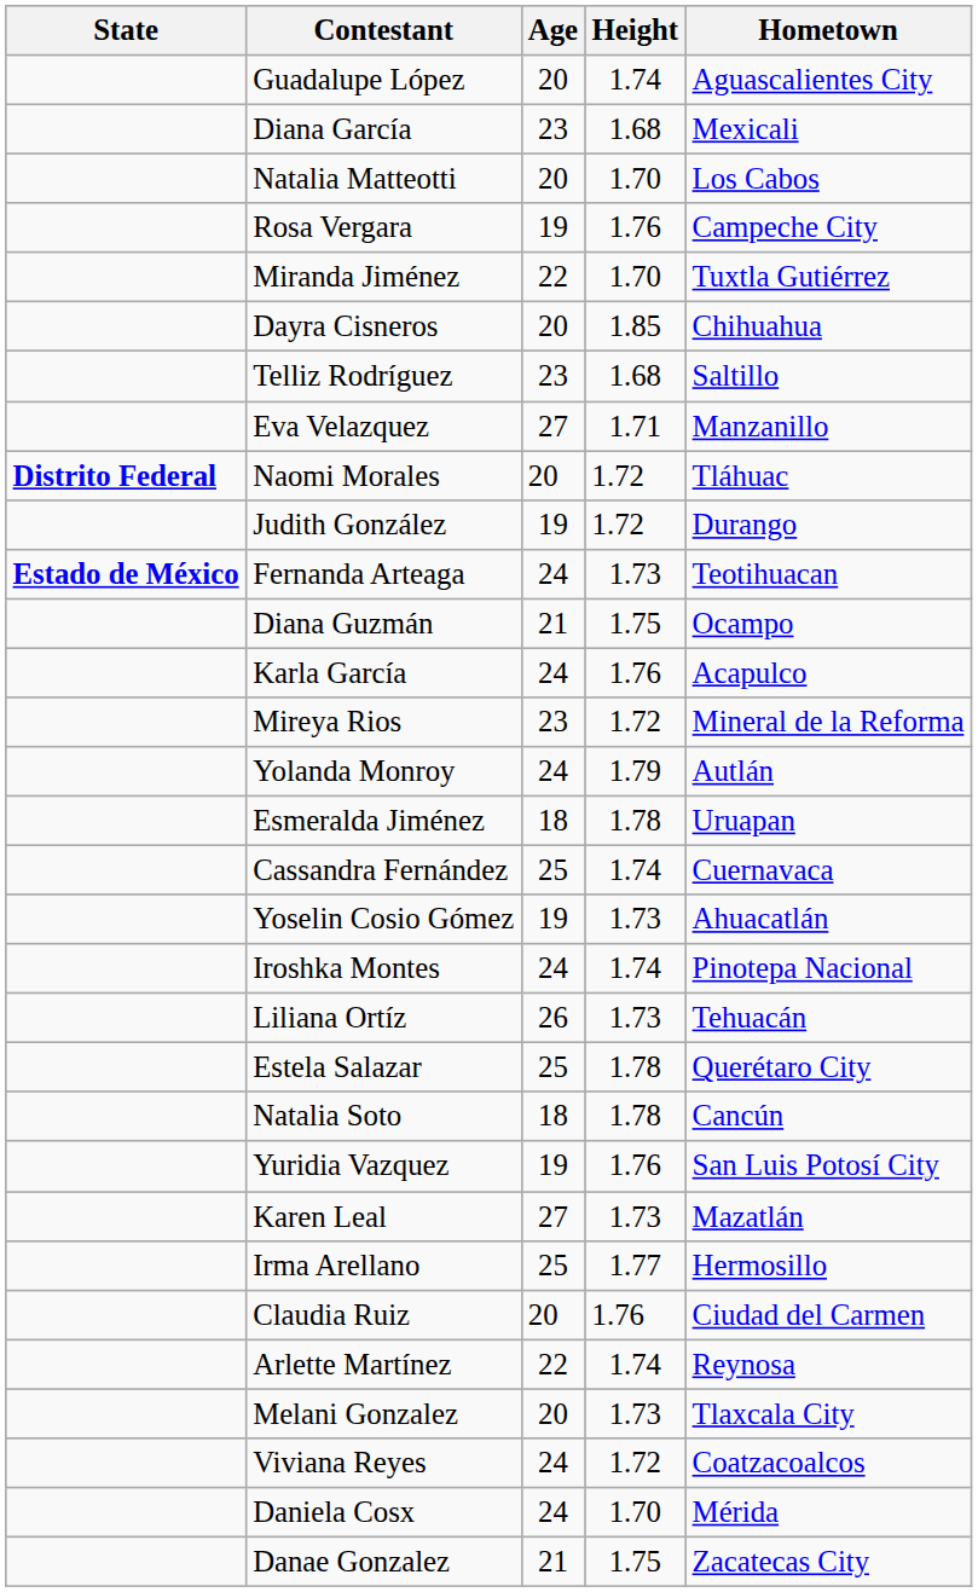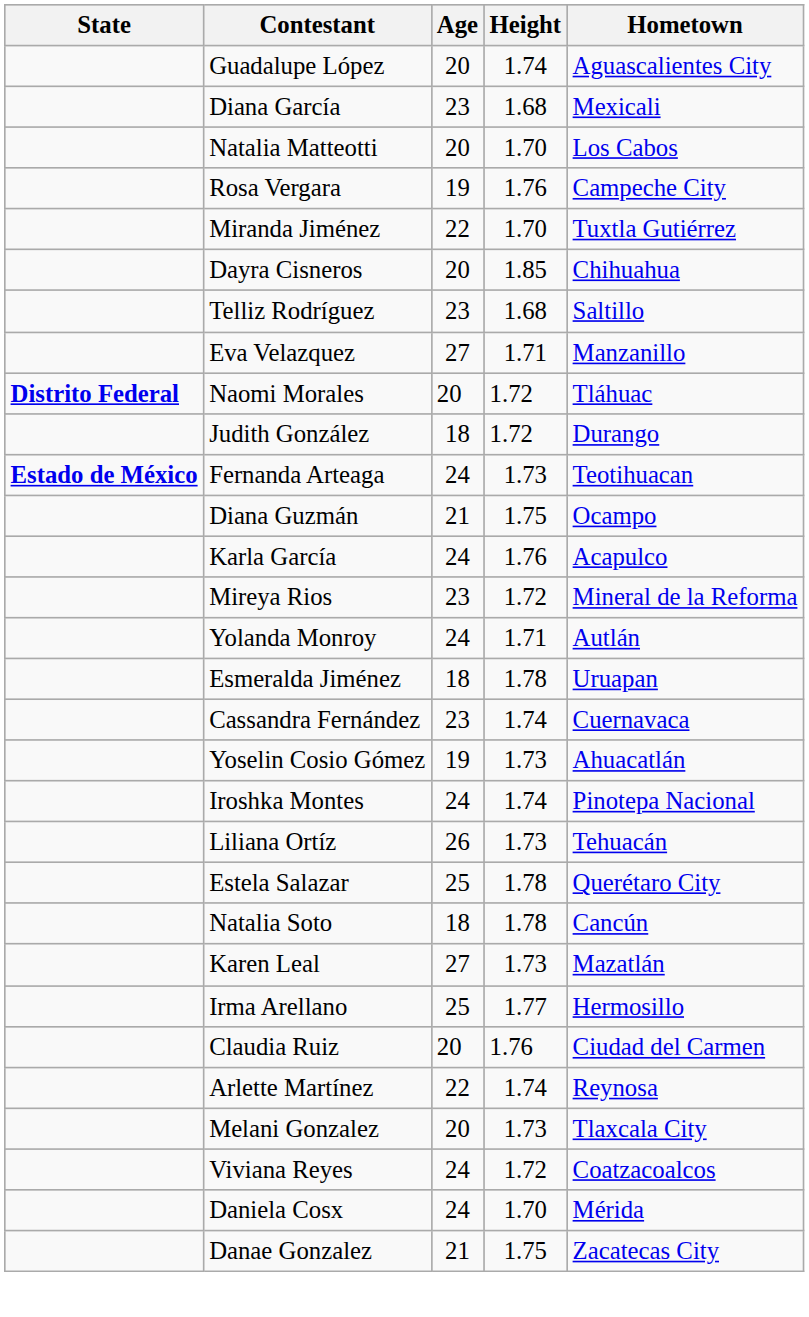 <table class="wikitable sortable" style="font-size: 95%;">
 <tr>
 <th>State</th>
 <th>Contestant</th>
 <th>Age</th>
 <th>Height</th>
 <th>Hometown</th>
 </tr>
 <tr>
 <td><strong></strong></td>
 <td>Guadalupe López</td>
 <td align="center">20</td>
 <td align="center">1.74</td>
 <td><a href='#'>Aguascalientes City</a></td>
 </tr>
 <tr>
 <td><strong></strong></td>
 <td>Diana García</td>
 <td align="center">23</td>
 <td align="center">1.68</td>
 <td><a href='#'>Mexicali</a></td>
 </tr>
 <tr>
 <td><strong></strong></td>
 <td>Natalia Matteotti</td>
 <td align="center">20</td>
 <td align="center">1.70</td>
 <td><a href='#'>Los Cabos</a></td>
 </tr>
 <tr>
 <td><strong></strong></td>
 <td>Rosa Vergara</td>
 <td align="center">19</td>
 <td align="center">1.76</td>
 <td><a href='#'>Campeche City</a></td>
 </tr>
 <tr>
 <td><strong></strong></td>
 <td>Miranda Jiménez</td>
 <td align="center">22</td>
 <td align="center">1.70</td>
 <td><a href='#'>Tuxtla Gutiérrez</a></td>
 </tr>
 <tr>
 <td><strong></strong></td>
 <td>Dayra Cisneros</td>
 <td align="center">20</td>
 <td align="center">1.85</td>
 <td><a href='#'>Chihuahua</a></td>
 </tr>
 <tr>
 <td><strong></strong></td>
 <td>Telliz Rodríguez</td>
 <td align="center">23</td>
 <td align="center">1.68</td>
 <td><a href='#'>Saltillo</a></td>
 </tr>
 <tr>
 <td><strong></strong></td>
 <td>Eva Velazquez</td>
 <td align="center">27</td>
 <td align="center">1.71</td>
 <td><a href='#'>Manzanillo</a></td>
 </tr>
 <tr>
 <td><strong> <a href='#'>Distrito Federal</a></strong></td>
 <td>Naomi Morales</td>
 <td>20</td>
 <td>1.72</td>
 <td><a href='#'>Tláhuac</a></td>
 </tr>
 <tr>
 <td><strong></strong></td>
 <td>Judith González</td>
-<td align="center">19</td>
+<td align="center">18</td>
 <td>1.72</td>
 <td><a href='#'>Durango</a></td>
 </tr>
 <tr>
 <td><strong>  <a href='#'>Estado de México</a></strong></td>
 <td>Fernanda Arteaga</td>
 <td align="center">24</td>
 <td align="center">1.73</td>
 <td><a href='#'>Teotihuacan</a></td>
 </tr>
 <tr>
 <td><strong></strong></td>
 <td>Diana Guzmán</td>
 <td align="center">21</td>
 <td align="center">1.75</td>
 <td><a href='#'>Ocampo</a></td>
 </tr>
 <tr>
 <td><strong></strong></td>
 <td>Karla García</td>
 <td align="center">24</td>
 <td align="center">1.76</td>
 <td><a href='#'>Acapulco</a></td>
 </tr>
 <tr>
 <td><strong></strong></td>
 <td>Mireya Rios</td>
 <td align="center">23</td>
 <td align="center">1.72</td>
 <td><a href='#'>Mineral de la Reforma</a></td>
 </tr>
 <tr>
 <td><strong></strong></td>
 <td>Yolanda Monroy</td>
 <td align="center">24</td>
-<td align="center">1.79</td>
+<td align="center">1.71</td>
 <td><a href='#'>Autlán</a></td>
 </tr>
 <tr>
 <td><strong></strong></td>
 <td>Esmeralda Jiménez</td>
 <td align="center">18</td>
 <td align="center">1.78</td>
 <td><a href='#'>Uruapan</a></td>
 </tr>
 <tr>
 <td><strong></strong></td>
 <td>Cassandra Fernández</td>
-<td align="center">25</td>
+<td align="center">23</td>
 <td align="center">1.74</td>
 <td><a href='#'>Cuernavaca</a></td>
 </tr>
 <tr>
 <td><strong></strong></td>
 <td>Yoselin Cosio Gómez</td>
 <td align="center">19</td>
 <td align="center">1.73</td>
 <td><a href='#'>Ahuacatlán</a></td>
 </tr>
 <tr>
 <td><strong></strong></td>
 <td>Iroshka Montes</td>
 <td align="center">24</td>
 <td align="center">1.74</td>
 <td><a href='#'>Pinotepa Nacional</a></td>
 </tr>
 <tr>
 <td><strong></strong></td>
 <td>Liliana Ortíz</td>
 <td align="center">26</td>
 <td align="center">1.73</td>
 <td><a href='#'>Tehuacán</a></td>
 </tr>
 <tr>
 <td><strong></strong></td>
 <td>Estela Salazar</td>
 <td align="center">25</td>
 <td align="center">1.78</td>
 <td><a href='#'>Querétaro City</a></td>
 </tr>
 <tr>
 <td><strong></strong></td>
 <td>Natalia Soto</td>
 <td align="center">18</td>
 <td align="center">1.78</td>
 <td><a href='#'>Cancún</a></td>
-</tr>
-<tr>
-<td><strong></strong></td>
-<td>Yuridia Vazquez</td>
-<td align="center">19</td>
-<td align="center">1.76</td>
-<td><a href='#'>San Luis Potosí City</a></td>
 </tr>
 <tr>
 <td><strong></strong></td>
 <td>Karen Leal</td>
 <td align="center">27</td>
 <td align="center">1.73</td>
 <td><a href='#'>Mazatlán</a></td>
 </tr>
 <tr>
 <td><strong></strong></td>
 <td>Irma Arellano</td>
 <td align="center">25</td>
 <td align="center">1.77</td>
 <td><a href='#'>Hermosillo</a></td>
 </tr>
 <tr>
 <td><strong></strong></td>
 <td>Claudia Ruiz</td>
 <td>20</td>
 <td>1.76</td>
 <td><a href='#'>Ciudad del Carmen</a></td>
 </tr>
 <tr>
 <td><strong></strong></td>
 <td>Arlette Martínez</td>
 <td align="center">22</td>
 <td align="center">1.74</td>
 <td><a href='#'>Reynosa</a></td>
 </tr>
 <tr>
 <td><strong></strong></td>
 <td>Melani Gonzalez</td>
 <td align="center">20</td>
 <td align="center">1.73</td>
 <td><a href='#'>Tlaxcala City</a></td>
 </tr>
 <tr>
 <td><strong></strong></td>
 <td>Viviana  Reyes</td>
 <td align="center">24</td>
 <td align="center">1.72</td>
 <td><a href='#'>Coatzacoalcos</a></td>
 </tr>
 <tr>
 <td><strong></strong></td>
 <td>Daniela Cosx</td>
 <td align="center">24</td>
 <td align="center">1.70</td>
 <td><a href='#'>Mérida</a></td>
 </tr>
 <tr>
 <td><strong></strong></td>
 <td>Danae  Gonzalez</td>
 <td align="center">21</td>
 <td align="center">1.75</td>
 <td><a href='#'>Zacatecas City</a></td>
 </tr>
 </table>
